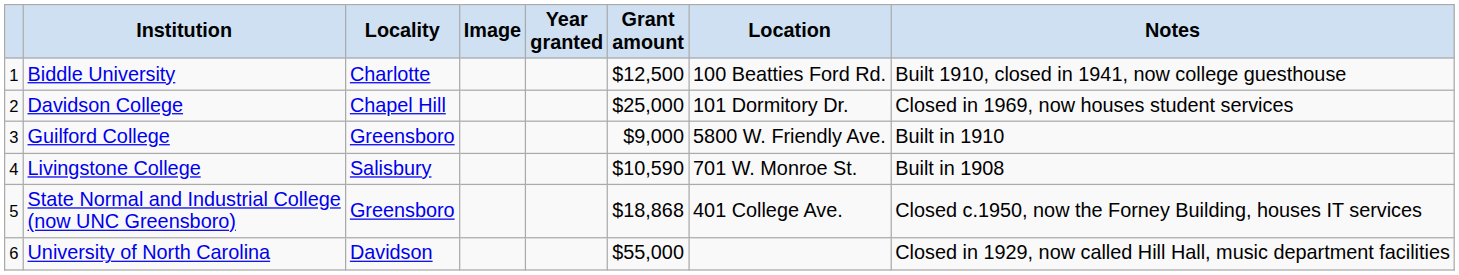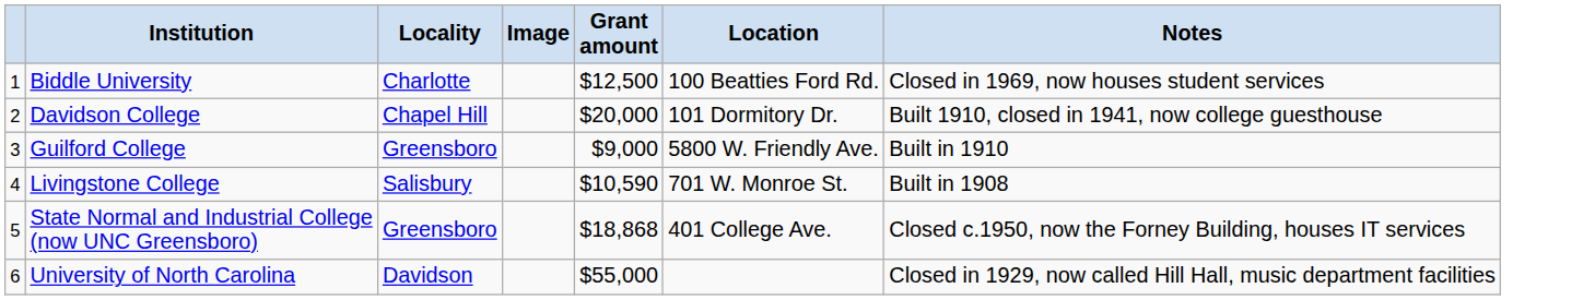 <table class="wikitable sortable" align="center">
 <tr>
 <th style="background-color:#CEE0F2;"></th>
 <th style="background-color:#CEE0F2;">Institution</th>
 <th style="background-color:#CEE0F2;">Locality</th>
 <th style="background-color:#CEE0F2;" class="unsortable">Image</th>
-<th style="background-color:#CEE0F2;">Year<br>granted</th>
 <th style="background-color:#CEE0F2;">Grant<br>amount</th>
 <th style="background-color:#CEE0F2;">Location</th>
 <th style="background-color:#CEE0F2;" class="unsortable">Notes</th>
 </tr>
 <tr ->
 <td align=center><small>1</small></td>
 <td><a href='#'>Biddle University</a></td>
 <td><a href='#'>Charlotte</a></td>
 <td></td>
-<td></td>
 <td align=right>$12,500</td>
 <td>100 Beatties Ford Rd.</td>
-<td>Built 1910, closed in 1941, now college guesthouse</td>
+<td>Closed in 1969, now houses student services</td>
 </tr>
 <tr ->
 <td align=center><small>2</small></td>
 <td><a href='#'>Davidson College</a></td>
 <td><a href='#'>Chapel Hill</a></td>
 <td></td>
-<td></td>
-<td align=right>$25,000</td>
+<td align=right>$20,000</td>
 <td>101 Dormitory Dr.</td>
-<td>Closed in 1969, now houses student services</td>
+<td>Built 1910, closed in 1941, now college guesthouse</td>
 </tr>
 <tr ->
 <td align=center><small>3</small></td>
 <td><a href='#'>Guilford College</a></td>
 <td><a href='#'>Greensboro</a></td>
-<td></td>
 <td></td>
 <td align=right>$9,000</td>
 <td>5800 W. Friendly Ave.</td>
 <td>Built in 1910</td>
 </tr>
 <tr ->
 <td align=center><small>4</small></td>
 <td><a href='#'>Livingstone College</a></td>
 <td><a href='#'>Salisbury</a></td>
 <td></td>
-<td></td>
 <td align=right>$10,590</td>
 <td>701 W. Monroe St.</td>
 <td>Built in 1908</td>
 </tr>
 <tr ->
 <td align=center><small>5</small></td>
 <td><a href='#'>State Normal and Industrial College <br>(now UNC Greensboro)</a></td>
 <td><a href='#'>Greensboro</a></td>
-<td></td>
 <td></td>
 <td align=right>$18,868</td>
 <td>401 College Ave.</td>
 <td>Closed c.1950, now the Forney Building, houses IT services</td>
 </tr>
 <tr ->
 <td align=center><small>6</small></td>
 <td><a href='#'>University of North Carolina</a></td>
 <td><a href='#'>Davidson</a></td>
 <td></td>
-<td></td>
 <td align=right>$55,000</td>
 <td></td>
 <td>Closed in 1929, now called Hill Hall, music department facilities</td>
 </tr>
 </table>
